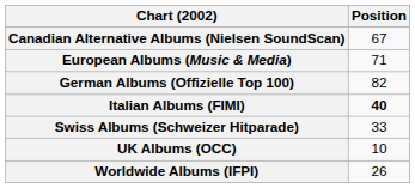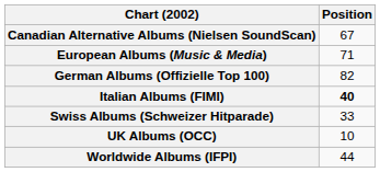 <table class="wikitable sortable plainrowheaders" style="text-align:center">
 <tr>
 <th>Chart (2002)</th>
 <th>Position</th>
 </tr>
 <tr>
 <th scope="row">Canadian Alternative Albums (Nielsen SoundScan)</th>
 <td>67</td>
 </tr>
 <tr>
 <th scope="row">European Albums (<em>Music & Media</em>)</th>
 <td>71</td>
 </tr>
 <tr>
 <th scope="row">German Albums (Offizielle Top 100)</th>
 <td>82</td>
 </tr>
 <tr>
 <th scope="row">Italian Albums (FIMI)</th>
 <td><strong>40</strong></td>
 </tr>
 <tr>
 <th scope="row">Swiss Albums (Schweizer Hitparade)</th>
 <td>33</td>
 </tr>
 <tr>
 <th scope="row">UK Albums (OCC)</th>
 <td>10</td>
 </tr>
 <tr>
 <th scope="row">Worldwide Albums (IFPI)</th>
-<td>26</td>
+<td>44</td>
 </tr>
 </table>
